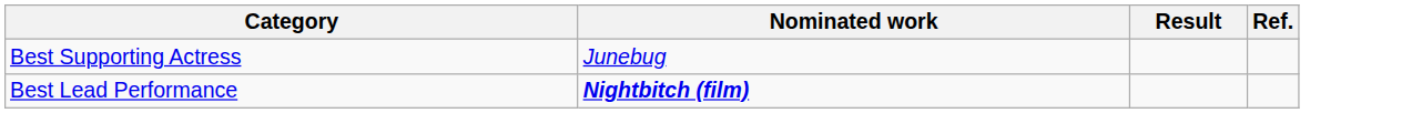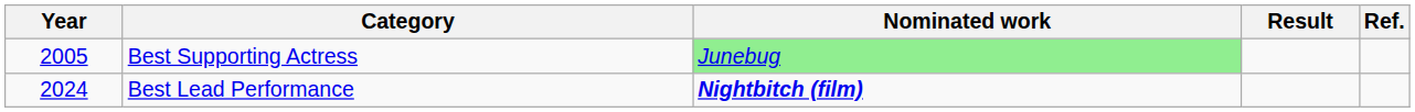 <table class=wikitable>
 <tr>
+<th scope="col" style="width:5em;">Year</th>
 <th scope="col" style="width:26em;">Category</th>
 <th scope="col" style="width:25em;">Nominated work</th>
 <th scope="col" style="width:5em;">Result</th>
 <th>Ref.</th>
 </tr>
 <tr>
+<td style="text-align:center;"><a href='#'>2005</a></td>
 <td><a href='#'>Best Supporting Actress</a></td>
-<td><em><a href='#'>Junebug</a></em></td>
+<td style="background: lightgreen;"><em><a href='#'>Junebug</a></em></td>
 <td></td>
 <td style="text-align:center;"></td>
 </tr>
 <tr>
+<td style="text-align:center;"><a href='#'>2024</a></td>
 <td><a href='#'>Best Lead Performance</a></td>
 <td><strong><em><a href='#'>Nightbitch (film)</a></em></strong></td>
 <td></td>
 <td></td>
 </tr>
 </table>
